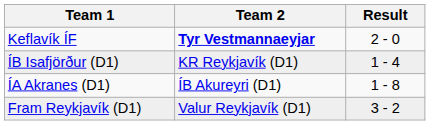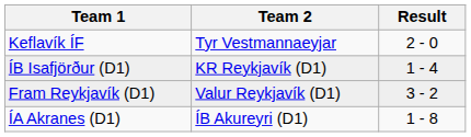 <table class="wikitable">
 <tr>
 <th width="180">Team 1</th>
 <th width="180">Team 2</th>
 <th width="80">Result</th>
 </tr>
 <tr>
 <td><a href='#'>Keflavík ÍF</a></td>
-<td><strong><a href='#'>Tyr Vestmannaeyjar</a></strong></td>
+<td><a href='#'>Tyr Vestmannaeyjar</a></td>
 <td align="center">2 - 0</td>
 </tr>
 <tr style="background:#EFEFEF">
 <td><a href='#'>ÍB Isafjörður</a> (D1)</td>
 <td><a href='#'>KR Reykjavík</a> (D1)</td>
 <td align="center">1 - 4</td>
 </tr>
+<tr style="background:#EFEFEF">
+<td><a href='#'>Fram Reykjavík</a> (D1)</td>
+<td><a href='#'>Valur Reykjavík</a> (D1)</td>
+<td align="center">3 - 2</td>
+</tr>
 <tr>
 <td><a href='#'>ÍA Akranes</a> (D1)</td>
 <td><a href='#'>ÍB Akureyri</a> (D1)</td>
 <td align="center">1 - 8</td>
 </tr>
-<tr style="background:#EFEFEF">
-<td><a href='#'>Fram Reykjavík</a> (D1)</td>
-<td><a href='#'>Valur Reykjavík</a> (D1)</td>
-<td align="center">3 - 2</td>
-</tr>
 </table>
